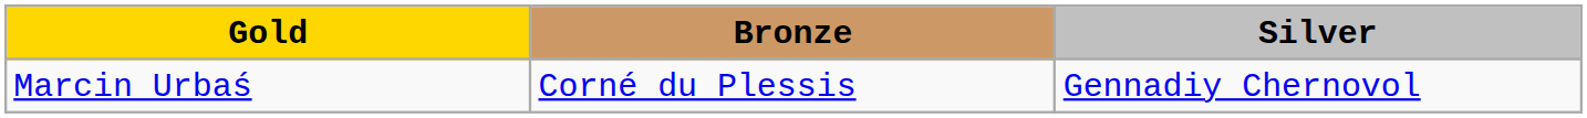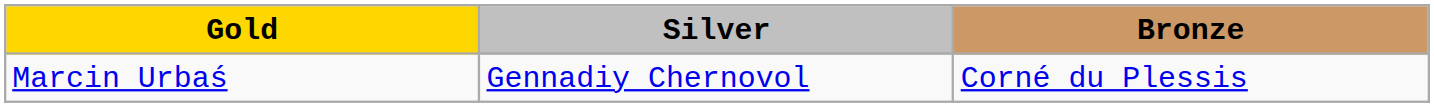 <table class="wikitable" style="text-align:left">
 <tr align="center">
 <td width=200 bgcolor=gold><strong>Gold</strong></td>
+<td width=200 bgcolor=silver><strong>Silver</strong></td>
 <td width=200 bgcolor=CC9966><strong>Bronze</strong></td>
-<td width=200 bgcolor=silver><strong>Silver</strong></td>
 </tr>
 <tr>
 <td><a href='#'>Marcin Urbaś</a><br><em></em></td>
+<td><a href='#'>Gennadiy Chernovol</a><br><em></em></td>
 <td><a href='#'>Corné du Plessis</a><br><em></em></td>
-<td><a href='#'>Gennadiy Chernovol</a><br><em></em></td>
 </tr>
 </table>
